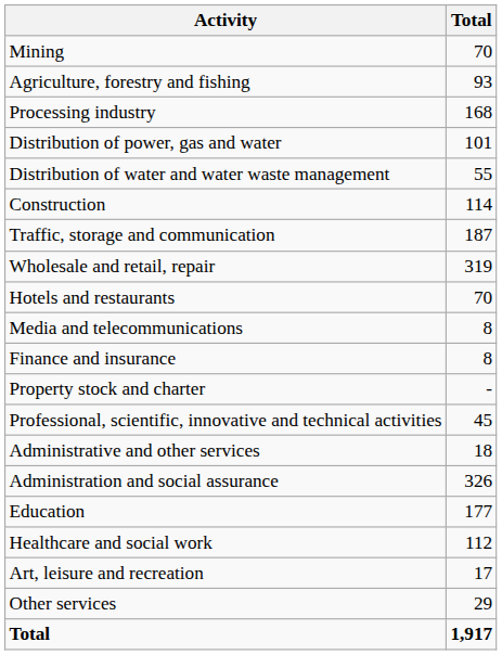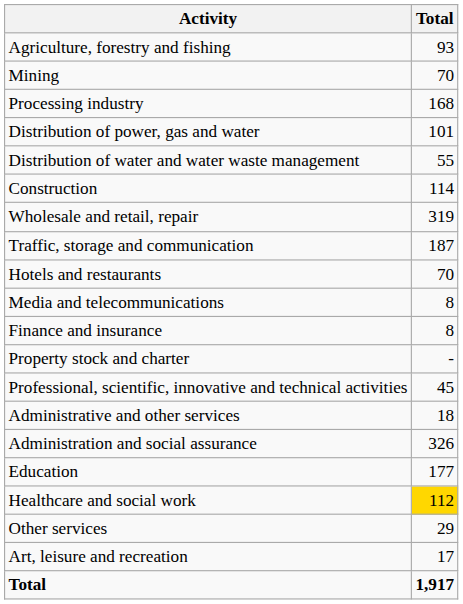 <table class="wikitable sortable" style="font-size:95%;">
 <tr>
 <th>Activity</th>
 <th>Total</th>
 </tr>
 <tr>
+<td>Agriculture, forestry and fishing</td>
+<td align="right">93</td>
+</tr>
+<tr>
 <td>Mining</td>
 <td align="right">70</td>
-</tr>
-<tr>
-<td>Agriculture, forestry and fishing</td>
-<td align="right">93</td>
 </tr>
 <tr>
 <td>Processing industry</td>
 <td align="right">168</td>
 </tr>
 <tr>
 <td>Distribution of power, gas and water</td>
 <td align="right">101</td>
 </tr>
 <tr>
 <td>Distribution of water and water waste management</td>
 <td align="right">55</td>
 </tr>
 <tr>
 <td>Construction</td>
 <td align="right">114</td>
 </tr>
 <tr>
+<td>Wholesale and retail, repair</td>
+<td align="right">319</td>
+</tr>
+<tr>
 <td>Traffic, storage and communication</td>
 <td align="right">187</td>
-</tr>
-<tr>
-<td>Wholesale and retail, repair</td>
-<td align="right">319</td>
 </tr>
 <tr>
 <td>Hotels and restaurants</td>
 <td align="right">70</td>
 </tr>
 <tr>
 <td>Media and telecommunications</td>
 <td align="right">8</td>
 </tr>
 <tr>
 <td>Finance and insurance</td>
 <td align="right">8</td>
 </tr>
 <tr>
 <td>Property stock and charter</td>
 <td align="right">-</td>
 </tr>
 <tr>
 <td>Professional, scientific, innovative and technical activities</td>
 <td align="right">45</td>
 </tr>
 <tr>
 <td>Administrative and other services</td>
 <td align="right">18</td>
 </tr>
 <tr>
 <td>Administration and social assurance</td>
 <td align="right">326</td>
 </tr>
 <tr>
 <td>Education</td>
 <td align="right">177</td>
 </tr>
 <tr>
 <td>Healthcare and social work</td>
-<td align="right">112</td>
+<td align="right" style="background: gold;">112</td>
+</tr>
+<tr>
+<td>Other services</td>
+<td align="right">29</td>
 </tr>
 <tr>
 <td>Art, leisure and recreation</td>
 <td align="right">17</td>
-</tr>
-<tr>
-<td>Other services</td>
-<td align="right">29</td>
 </tr>
 <tr class="sortbottom">
 <td><strong>Total</strong></td>
 <td align="right"><strong>1,917</strong></td>
 </tr>
 </table>
